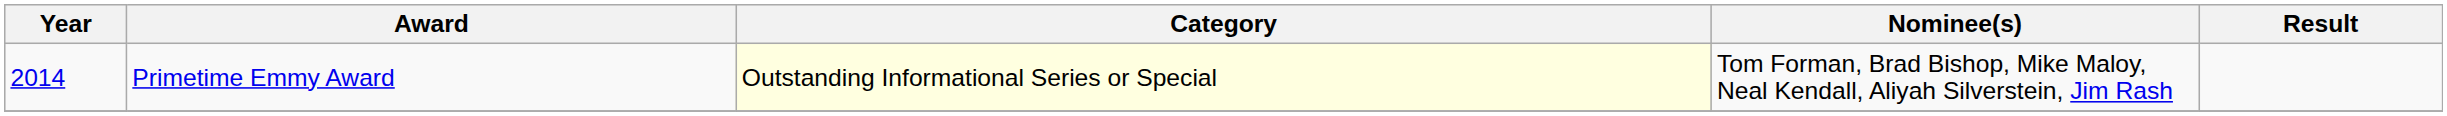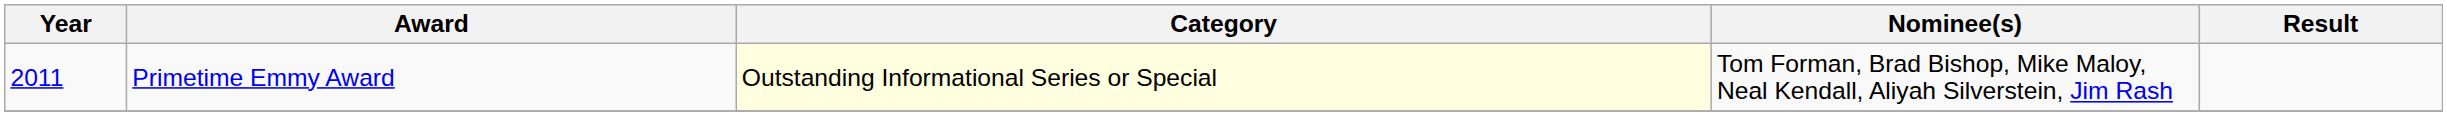 <table class="wikitable plainrowheaders" width=100%>
 <tr>
 <th scope="col" width="5%">Year</th>
 <th scope="col" width="25%">Award</th>
 <th scope="col" width="40%">Category</th>
 <th scope="col" width="20%">Nominee(s)</th>
 <th scope="col" width="10%">Result</th>
 </tr>
 <tr>
-<td><a href='#'>2014</a></td>
+<td><a href='#'>2011</a></td>
 <td><a href='#'>Primetime Emmy Award</a></td>
 <td style="background: lightyellow;">Outstanding Informational Series or Special</td>
 <td>Tom Forman, Brad Bishop, Mike Maloy, Neal Kendall, Aliyah Silverstein, <a href='#'>Jim Rash</a></td>
 <td></td>
 </tr>
 <tr>
 </tr>
 </table>
